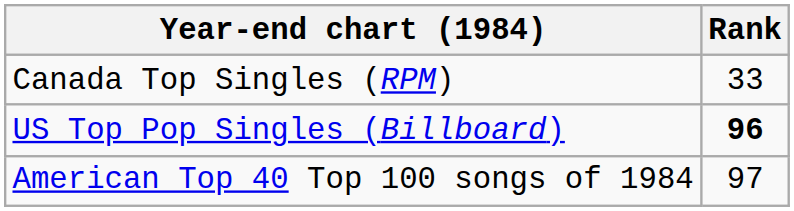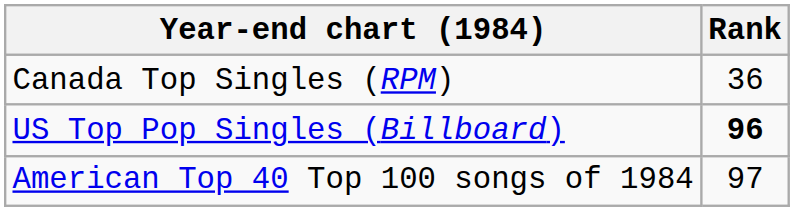 <table class="wikitable sortable">
 <tr>
 <th>Year-end chart (1984)</th>
 <th>Rank</th>
 </tr>
 <tr>
 <td>Canada Top Singles (<em><a href='#'>RPM</a></em>)</td>
-<td align="center">33</td>
+<td align="center">36</td>
 </tr>
 <tr>
 <td><a href='#'>US Top Pop Singles (<em>Billboard</em>)</a></td>
 <td align="center"><strong>96</strong></td>
 </tr>
 <tr>
 <td><a href='#'>American Top 40</a> Top 100 songs of 1984</td>
 <td align="center">97</td>
 </tr>
 </table>
